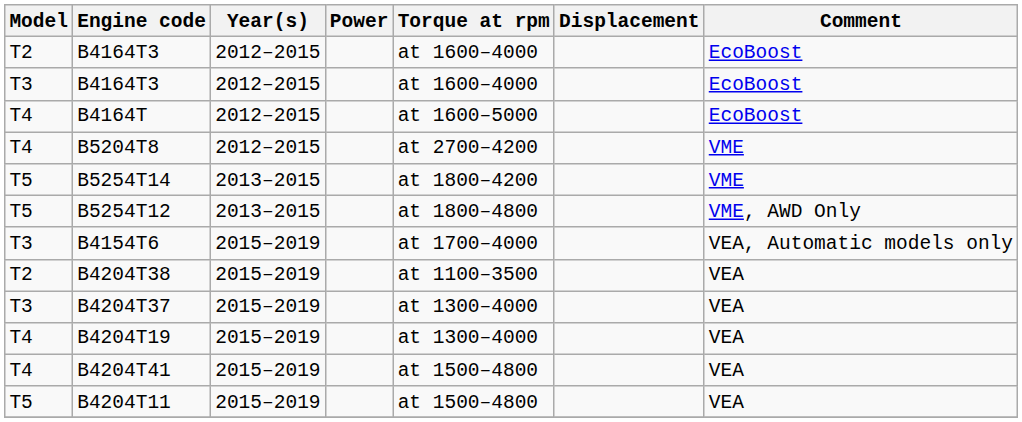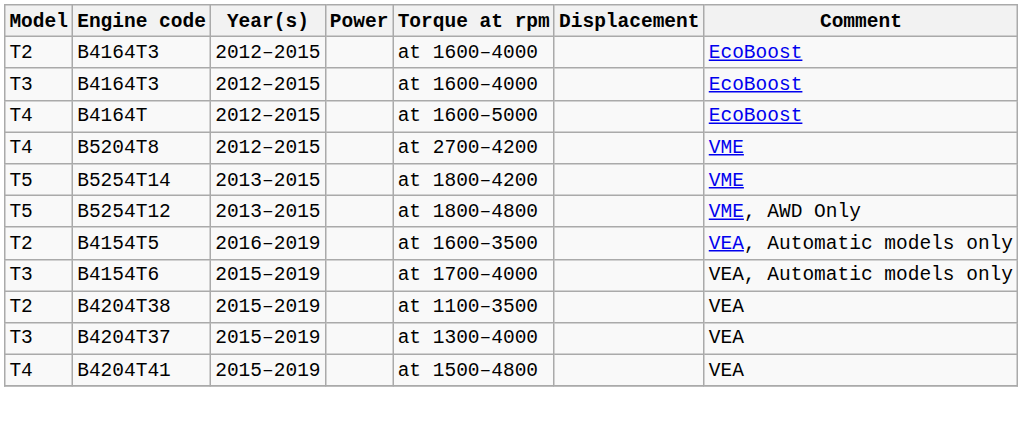 <table class="wikitable collapsible sortable">
 <tr>
 <th>Model</th>
 <th>Engine code</th>
 <th>Year(s)</th>
 <th>Power</th>
 <th>Torque at rpm</th>
 <th>Displacement</th>
 <th>Comment</th>
 </tr>
 <tr>
 <td>T2</td>
 <td>B4164T3</td>
 <td>2012–2015</td>
 <td></td>
 <td> at 1600–4000</td>
 <td></td>
 <td><a href='#'>EcoBoost</a></td>
 </tr>
 <tr>
 <td>T3</td>
 <td>B4164T3</td>
 <td>2012–2015</td>
 <td></td>
 <td> at 1600–4000</td>
 <td></td>
 <td><a href='#'>EcoBoost</a></td>
 </tr>
 <tr>
 <td>T4</td>
 <td>B4164T</td>
 <td>2012–2015</td>
 <td></td>
 <td> at 1600–5000</td>
 <td></td>
 <td><a href='#'>EcoBoost</a></td>
 </tr>
 <tr>
 <td>T4</td>
 <td>B5204T8</td>
 <td>2012–2015</td>
 <td></td>
 <td> at 2700–4200</td>
 <td></td>
 <td><a href='#'>VME</a></td>
 </tr>
 <tr>
 <td>T5</td>
 <td>B5254T14</td>
 <td>2013–2015</td>
 <td></td>
 <td> at 1800–4200</td>
 <td></td>
 <td><a href='#'>VME</a></td>
 </tr>
 <tr>
 <td>T5</td>
 <td>B5254T12</td>
 <td>2013–2015</td>
 <td></td>
 <td> at 1800–4800</td>
 <td></td>
 <td><a href='#'>VME</a>, AWD Only</td>
 </tr>
 <tr>
+<td>T2</td>
+<td>B4154T5</td>
+<td>2016–2019</td>
+<td></td>
+<td> at 1600–3500</td>
+<td></td>
+<td><a href='#'>VEA</a>, Automatic models only</td>
+</tr>
+<tr>
 <td>T3</td>
 <td>B4154T6</td>
 <td>2015–2019</td>
 <td></td>
 <td> at 1700–4000</td>
 <td></td>
 <td>VEA, Automatic models only</td>
 </tr>
 <tr>
 <td>T2</td>
 <td>B4204T38</td>
 <td>2015–2019</td>
 <td></td>
 <td> at 1100–3500</td>
 <td></td>
 <td>VEA</td>
 </tr>
 <tr>
 <td>T3</td>
 <td>B4204T37</td>
 <td>2015–2019</td>
 <td></td>
 <td> at 1300–4000</td>
 <td></td>
 <td>VEA</td>
 </tr>
 <tr>
 <td>T4</td>
-<td>B4204T19</td>
-<td>2015–2019</td>
-<td></td>
-<td> at 1300–4000</td>
-<td></td>
-<td>VEA</td>
-</tr>
-<tr>
-<td>T4</td>
 <td>B4204T41</td>
-<td>2015–2019</td>
-<td></td>
-<td> at 1500–4800</td>
-<td></td>
-<td>VEA</td>
-</tr>
-<tr>
-<td>T5</td>
-<td>B4204T11</td>
 <td>2015–2019</td>
 <td></td>
 <td> at 1500–4800</td>
 <td></td>
 <td>VEA</td>
 </tr>
 <tr>
 </tr>
 </table>
